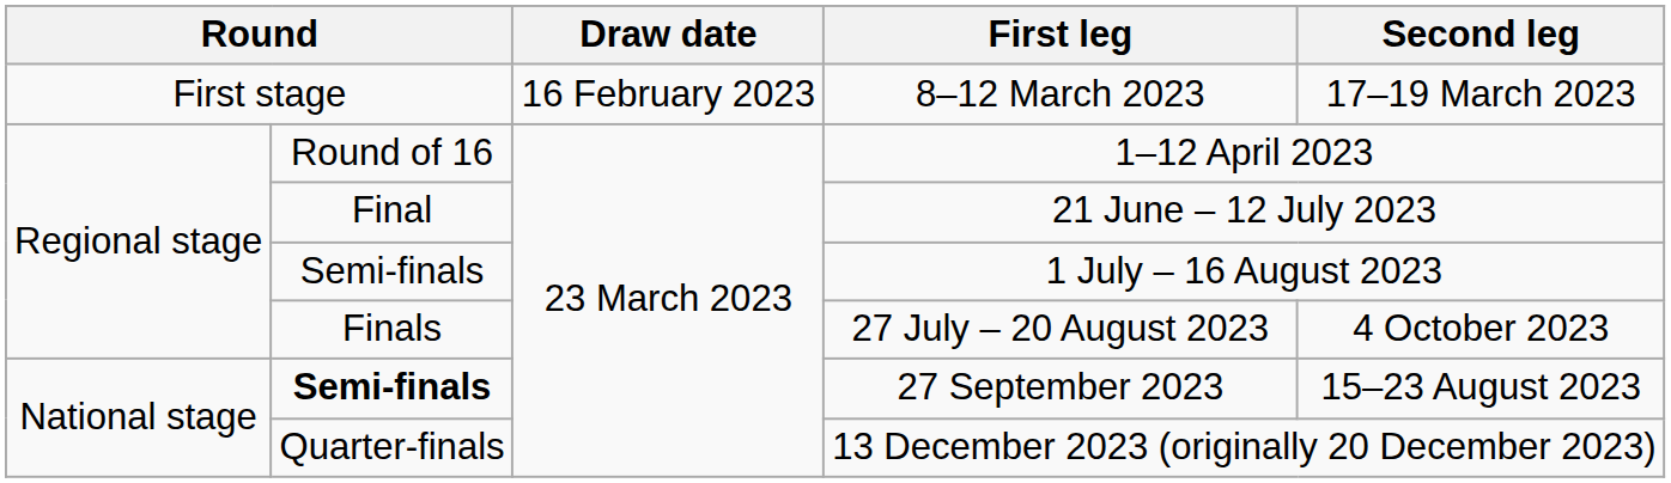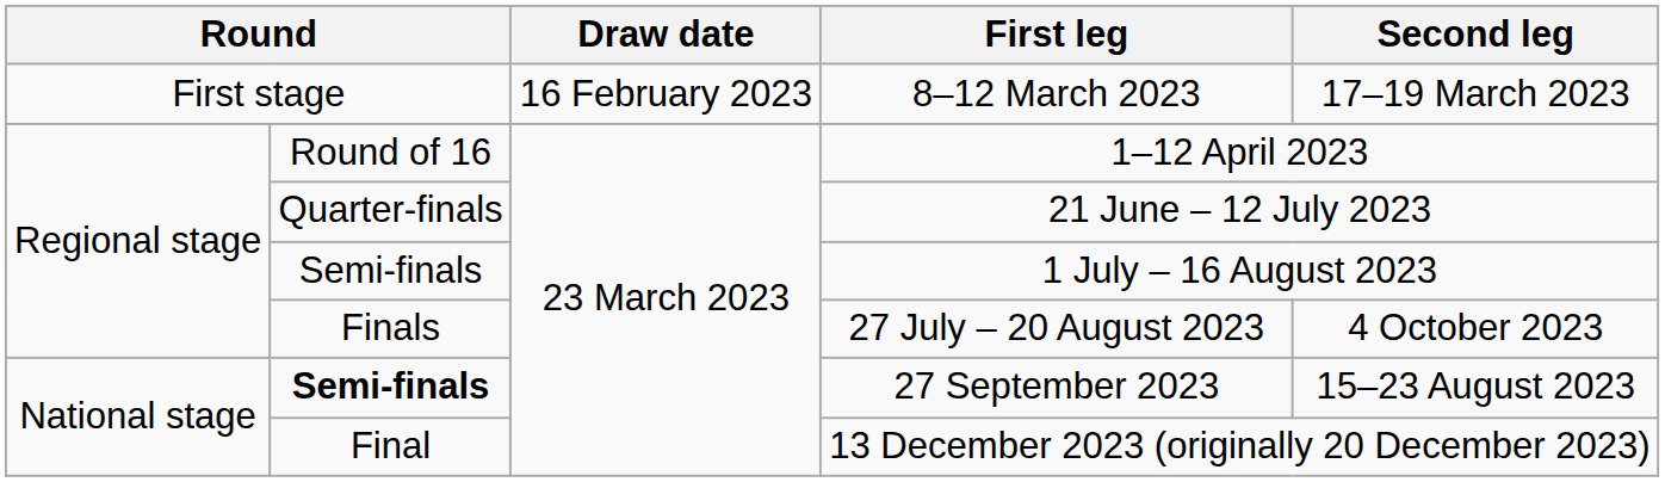 <table class="wikitable" style="text-align: center">
 <tr>
 <th colspan=2>Round</th>
 <th>Draw date</th>
 <th>First leg</th>
 <th>Second leg</th>
 </tr>
 <tr>
 <td colspan=2>First stage</td>
 <td>16 February 2023</td>
 <td>8–12 March 2023</td>
 <td>17–19 March 2023</td>
 </tr>
 <tr>
 <td rowspan=4>Regional stage</td>
 <td>Round of 16</td>
 <td rowspan=6>23 March 2023</td>
 <td colspan=2>1–12 April 2023</td>
 </tr>
 <tr>
-<td>Final</td>
+<td>Quarter-finals</td>
 <td colspan=2>21 June – 12 July 2023</td>
 </tr>
 <tr>
 <td>Semi-finals</td>
 <td colspan=2>1 July – 16 August 2023</td>
 </tr>
 <tr>
 <td>Finals</td>
 <td>27 July – 20 August 2023</td>
 <td>4 October 2023</td>
 </tr>
 <tr>
 <td rowspan=2>National stage</td>
 <td><strong>Semi-finals</strong></td>
 <td>27 September 2023</td>
 <td>15–23 August 2023</td>
 </tr>
 <tr>
-<td>Quarter-finals</td>
+<td>Final</td>
 <td colspan=2>13 December 2023 (originally 20 December 2023)</td>
 </tr>
 </table>
